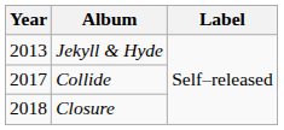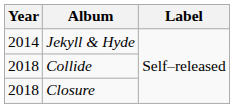 <table class=wikitable>
 <tr>
 <th>Year</th>
 <th>Album</th>
 <th>Label</th>
 </tr>
 <tr>
-<td>2013</td>
+<td>2014</td>
 <td><em>Jekyll & Hyde</em></td>
 <td rowspan=3>Self–released</td>
 </tr>
 <tr>
-<td>2017</td>
+<td>2018</td>
 <td><em>Collide</em></td>
 </tr>
 <tr>
 <td>2018</td>
 <td><em>Closure</em></td>
 </tr>
 </table>
